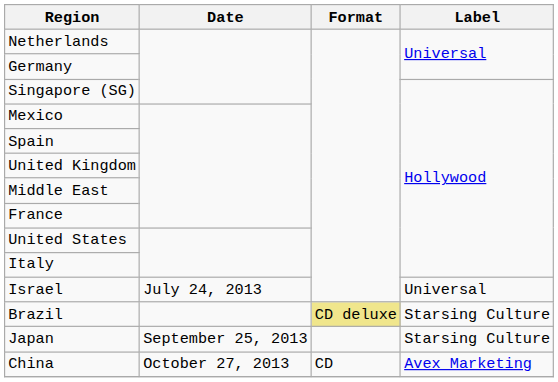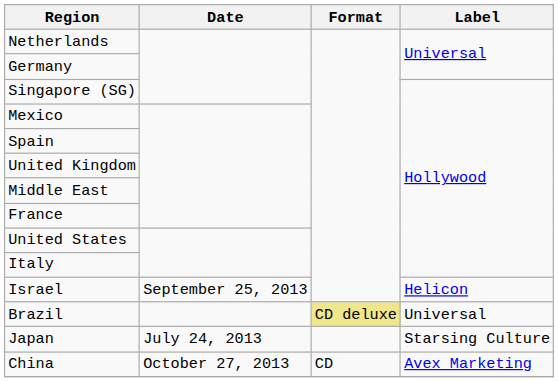 <table class=wikitable>
 <tr>
 <th>Region</th>
 <th>Date</th>
 <th>Format</th>
 <th>Label</th>
 </tr>
 <tr>
 <td>Netherlands</td>
 <td rowspan="3"></td>
 <td rowspan="11"></td>
 <td rowspan="2"><a href='#'>Universal</a></td>
 </tr>
 <tr>
 <td>Germany</td>
 </tr>
 <tr>
 <td>Singapore (SG)</td>
 <td rowspan="8"><a href='#'>Hollywood</a></td>
 </tr>
 <tr>
 <td>Mexico</td>
 <td rowspan="5"></td>
 </tr>
 <tr>
 <td>Spain</td>
 </tr>
 <tr>
 <td>United Kingdom</td>
 </tr>
 <tr>
 <td>Middle East</td>
 </tr>
 <tr>
 <td>France</td>
 </tr>
 <tr>
 <td>United States</td>
 <td rowspan="2"></td>
 </tr>
 <tr>
 <td>Italy</td>
 </tr>
 <tr>
 <td>Israel</td>
-<td>July 24, 2013</td>
-<td>Universal</td>
+<td>September 25, 2013</td>
+<td><a href='#'>Helicon</a></td>
 </tr>
 <tr>
 <td>Brazil</td>
 <td></td>
 <td style="background: khaki;">CD deluxe</td>
-<td>Starsing Culture</td>
+<td>Universal</td>
 </tr>
 <tr>
 <td>Japan</td>
-<td>September 25, 2013</td>
+<td>July 24, 2013</td>
 <td></td>
 <td>Starsing Culture</td>
 </tr>
 <tr>
 <td>China</td>
 <td>October 27, 2013</td>
 <td>CD</td>
 <td><a href='#'>Avex Marketing</a></td>
 </tr>
 <tr>
 </tr>
 </table>
